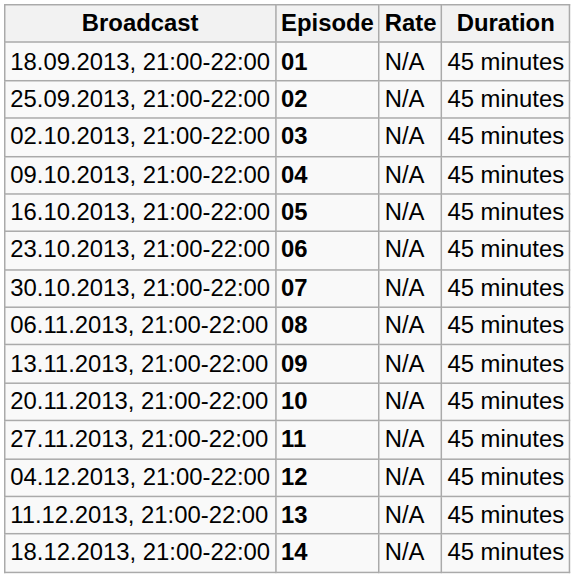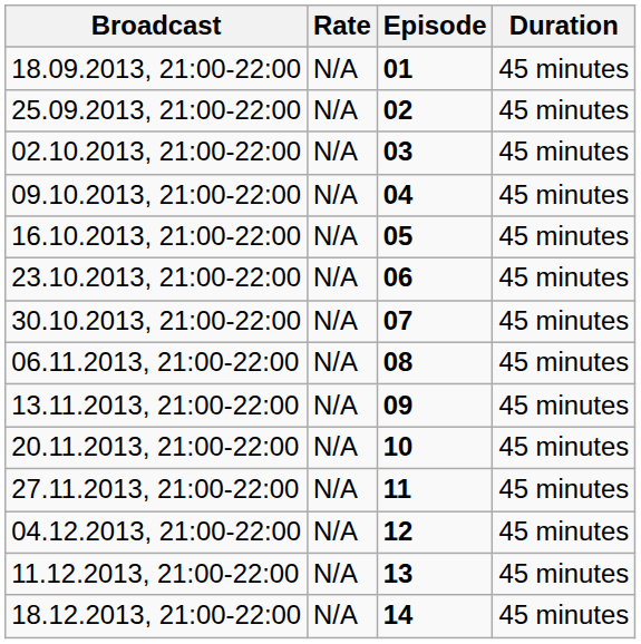 <table class="wikitable">
 <tr>
 <th>Broadcast</th>
+<th>Rate</th>
 <th>Episode</th>
-<th>Rate</th>
 <th>Duration</th>
 </tr>
 <tr>
 <td>18.09.2013, 21:00-22:00</td>
+<td>N/A</td>
 <td><strong>01</strong></td>
-<td>N/A</td>
 <td>45 minutes</td>
 </tr>
 <tr>
 <td>25.09.2013, 21:00-22:00</td>
+<td>N/A</td>
 <td><strong>02</strong></td>
-<td>N/A</td>
 <td>45 minutes</td>
 </tr>
 <tr>
 <td>02.10.2013, 21:00-22:00</td>
+<td>N/A</td>
 <td><strong>03</strong></td>
-<td>N/A</td>
 <td>45 minutes</td>
 </tr>
 <tr>
 <td>09.10.2013, 21:00-22:00</td>
+<td>N/A</td>
 <td><strong>04</strong></td>
-<td>N/A</td>
 <td>45 minutes</td>
 </tr>
 <tr>
 <td>16.10.2013, 21:00-22:00</td>
+<td>N/A</td>
 <td><strong>05</strong></td>
-<td>N/A</td>
 <td>45 minutes</td>
 </tr>
 <tr>
 <td>23.10.2013, 21:00-22:00</td>
+<td>N/A</td>
 <td><strong>06</strong></td>
-<td>N/A</td>
 <td>45 minutes</td>
 </tr>
 <tr>
 <td>30.10.2013, 21:00-22:00</td>
+<td>N/A</td>
 <td><strong>07</strong></td>
-<td>N/A</td>
 <td>45 minutes</td>
 </tr>
 <tr>
 <td>06.11.2013, 21:00-22:00</td>
+<td>N/A</td>
 <td><strong>08</strong></td>
-<td>N/A</td>
 <td>45 minutes</td>
 </tr>
 <tr>
 <td>13.11.2013, 21:00-22:00</td>
+<td>N/A</td>
 <td><strong>09</strong></td>
-<td>N/A</td>
 <td>45 minutes</td>
 </tr>
 <tr>
 <td>20.11.2013, 21:00-22:00</td>
+<td>N/A</td>
 <td><strong>10</strong></td>
-<td>N/A</td>
 <td>45 minutes</td>
 </tr>
 <tr>
 <td>27.11.2013, 21:00-22:00</td>
+<td>N/A</td>
 <td><strong>11</strong></td>
-<td>N/A</td>
 <td>45 minutes</td>
 </tr>
 <tr>
 <td>04.12.2013, 21:00-22:00</td>
+<td>N/A</td>
 <td><strong>12</strong></td>
-<td>N/A</td>
 <td>45 minutes</td>
 </tr>
 <tr>
 <td>11.12.2013, 21:00-22:00</td>
+<td>N/A</td>
 <td><strong>13</strong></td>
-<td>N/A</td>
 <td>45 minutes</td>
 </tr>
 <tr>
 <td>18.12.2013, 21:00-22:00</td>
+<td>N/A</td>
 <td><strong>14</strong></td>
-<td>N/A</td>
 <td>45 minutes</td>
 </tr>
 </table>
